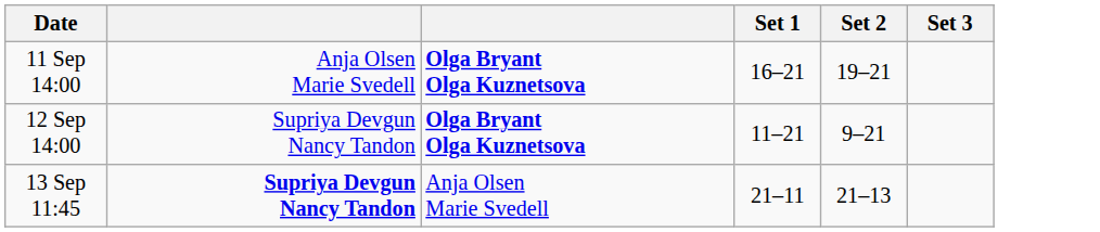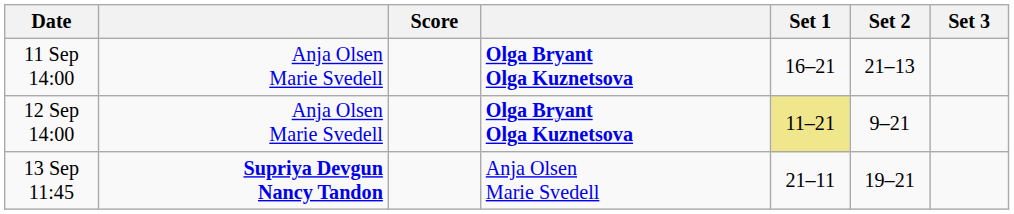 <table class="wikitable" style="text-align: center; font-size:90%">
 <tr>
 <th width="60">Date</th>
 <th align="right" width="200"></th>
+<th width="60">Score</th>
 <th align="left" width="200"></th>
 <th width="50">Set 1</th>
 <th width="50">Set 2</th>
 <th width="50">Set 3</th>
 </tr>
 <tr>
 <td>11 Sep<br>14:00</td>
 <td align="right"><a href='#'>Anja Olsen</a> <br><a href='#'>Marie Svedell</a> </td>
+<td align="center"></td>
 <td align="left"><strong> <a href='#'>Olga Bryant</a><br> <a href='#'>Olga Kuznetsova</a></strong></td>
 <td>16–21</td>
-<td>19–21</td>
+<td>21–13</td>
 <td></td>
 </tr>
 <tr>
 <td>12 Sep<br>14:00</td>
-<td align="right"><a href='#'>Supriya Devgun</a> <br><a href='#'>Nancy Tandon</a> </td>
+<td align="right"><a href='#'>Anja Olsen</a> <br><a href='#'>Marie Svedell</a> </td>
+<td align="center"></td>
 <td align="left"><strong> <a href='#'>Olga Bryant</a><br> <a href='#'>Olga Kuznetsova</a></strong></td>
-<td>11–21</td>
+<td style="background: khaki;">11–21</td>
 <td>9–21</td>
 <td></td>
 </tr>
 <tr>
 <td>13 Sep<br>11:45</td>
 <td align="right"><strong><a href='#'>Supriya Devgun</a> <br><a href='#'>Nancy Tandon</a> </strong></td>
+<td align="center"></td>
 <td align="left"> <a href='#'>Anja Olsen</a><br> <a href='#'>Marie Svedell</a></td>
 <td>21–11</td>
-<td>21–13</td>
+<td>19–21</td>
 <td></td>
 </tr>
 </table>
